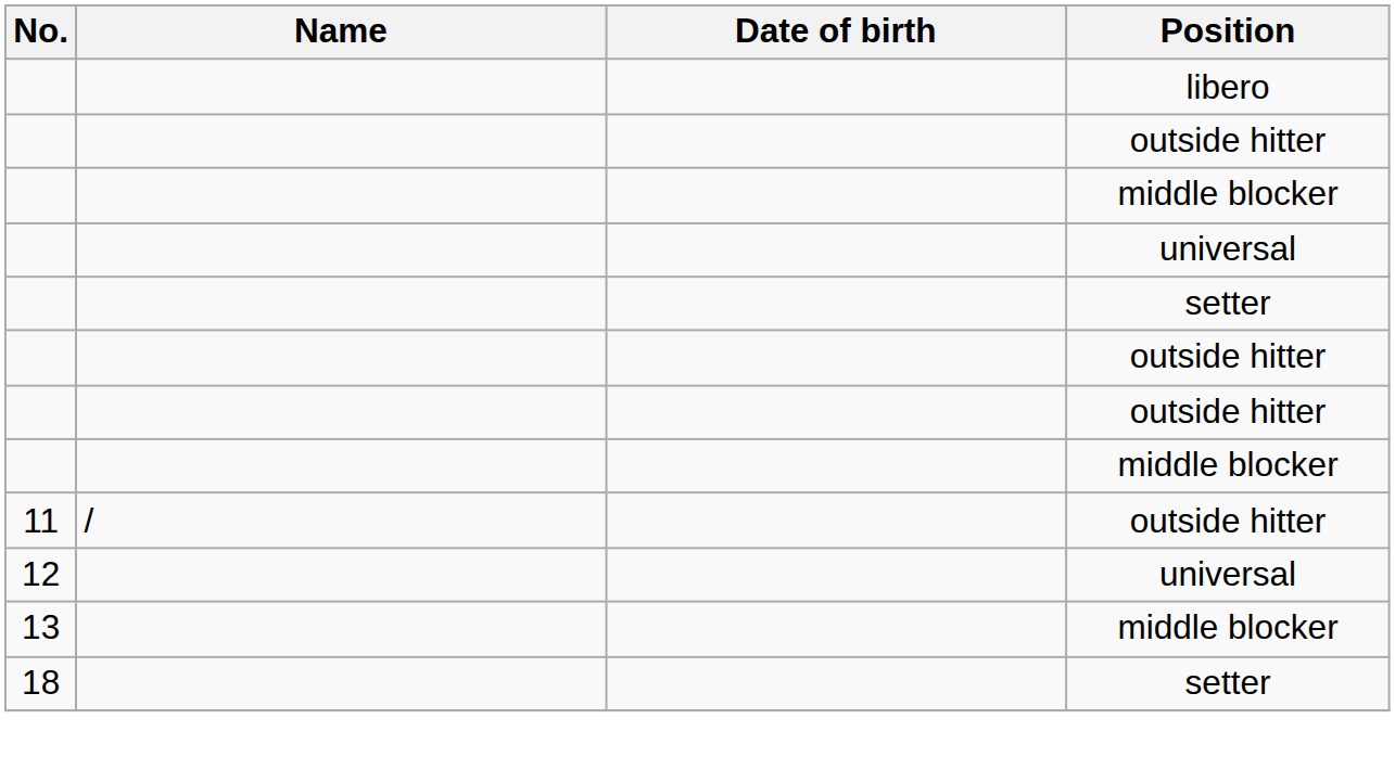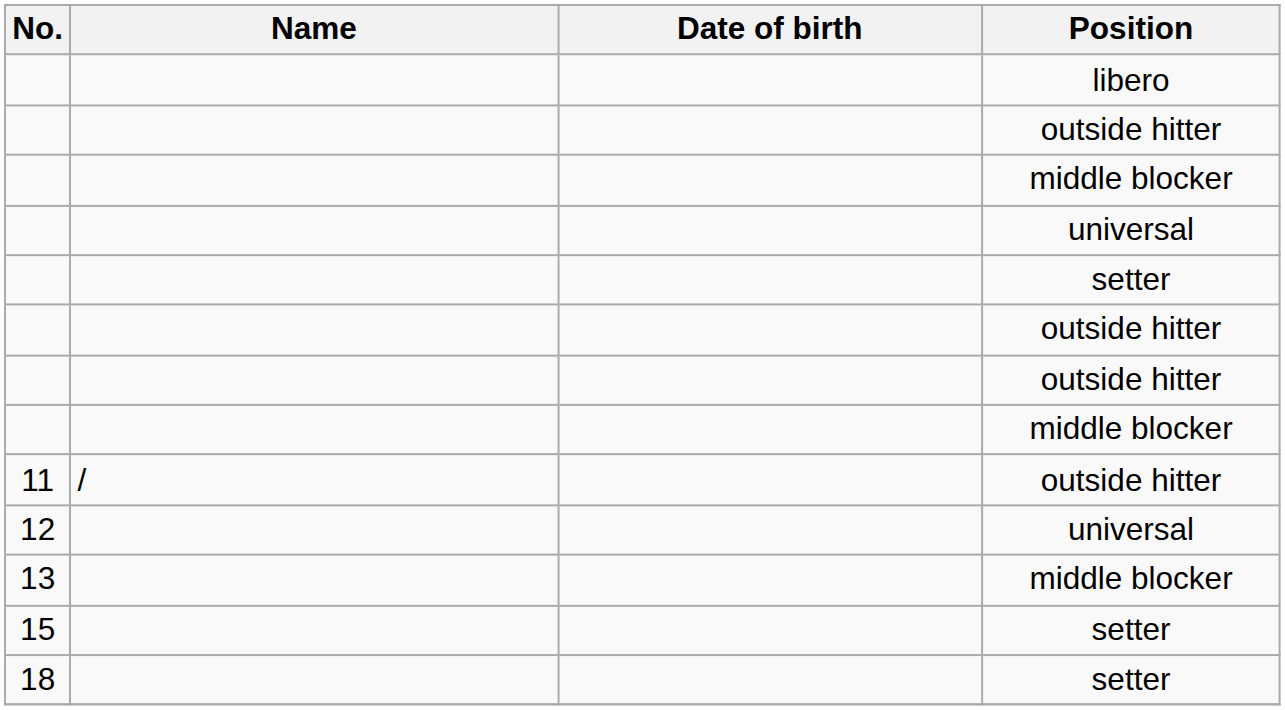 <table class="wikitable sortable" style="font-size:100%; text-align:center;">
 <tr>
 <th>No.</th>
 <th style="width:15em">Name</th>
 <th style="width:13em">Date of birth</th>
 <th style="width:9em">Position</th>
 </tr>
 <tr>
 <td></td>
 <td align=left> </td>
 <td align=right></td>
 <td>libero</td>
 </tr>
 <tr>
 <td></td>
 <td align=left> </td>
 <td align=right></td>
 <td>outside hitter</td>
 </tr>
 <tr>
 <td></td>
 <td align=left>  </td>
 <td align=right></td>
 <td>middle blocker</td>
 </tr>
 <tr>
 <td></td>
 <td align=left> </td>
 <td align=right></td>
 <td>universal</td>
 </tr>
 <tr>
 <td></td>
 <td align=left> </td>
 <td align=right></td>
 <td>setter</td>
 </tr>
 <tr>
 <td></td>
 <td align=left> </td>
 <td align=right></td>
 <td>outside hitter</td>
 </tr>
 <tr>
 <td></td>
 <td align=left> </td>
 <td align=right></td>
 <td>outside hitter</td>
 </tr>
 <tr>
 <td></td>
 <td align=left> </td>
 <td align=right></td>
 <td>middle blocker</td>
 </tr>
 <tr>
 <td>11</td>
 <td align=left>/ </td>
 <td align=right></td>
 <td>outside hitter</td>
 </tr>
 <tr>
 <td>12</td>
 <td align=left> </td>
 <td align=right></td>
 <td>universal</td>
 </tr>
 <tr>
 <td>13</td>
 <td align=left> </td>
 <td align=right></td>
 <td>middle blocker</td>
 </tr>
 <tr>
+<td>15</td>
+<td align=left> </td>
+<td align=right></td>
+<td>setter</td>
+</tr>
+<tr>
 <td>18</td>
 <td align=left> </td>
 <td align=right></td>
 <td>setter</td>
 </tr>
 <tr>
 </tr>
 </table>
